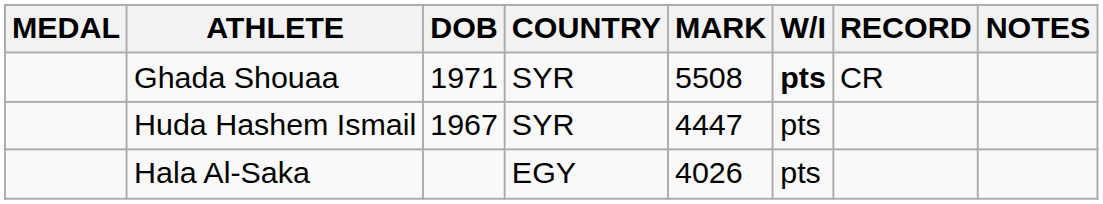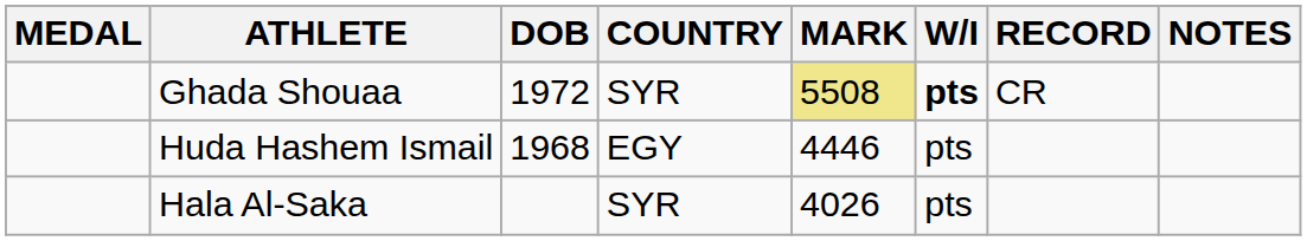 <table class="wikitable">
 <tr>
 <th>MEDAL</th>
 <th>ATHLETE</th>
 <th>DOB</th>
 <th>COUNTRY</th>
 <th>MARK</th>
 <th>W/I</th>
 <th>RECORD</th>
 <th>NOTES</th>
 </tr>
 <tr>
 <td></td>
 <td>Ghada Shouaa</td>
-<td>1971</td>
+<td>1972</td>
 <td>SYR</td>
-<td>5508</td>
+<td style="background: khaki;">5508</td>
 <td><strong>pts</strong></td>
 <td>CR</td>
 <td></td>
 </tr>
 <tr>
 <td></td>
 <td>Huda Hashem Ismail</td>
-<td>1967</td>
-<td>SYR</td>
-<td>4447</td>
+<td>1968</td>
+<td>EGY</td>
+<td>4446</td>
 <td>pts</td>
 <td></td>
 <td></td>
 </tr>
 <tr>
 <td></td>
 <td>Hala Al-Saka</td>
 <td></td>
-<td>EGY</td>
+<td>SYR</td>
 <td>4026</td>
 <td>pts</td>
 <td></td>
 <td></td>
 </tr>
 </table>
